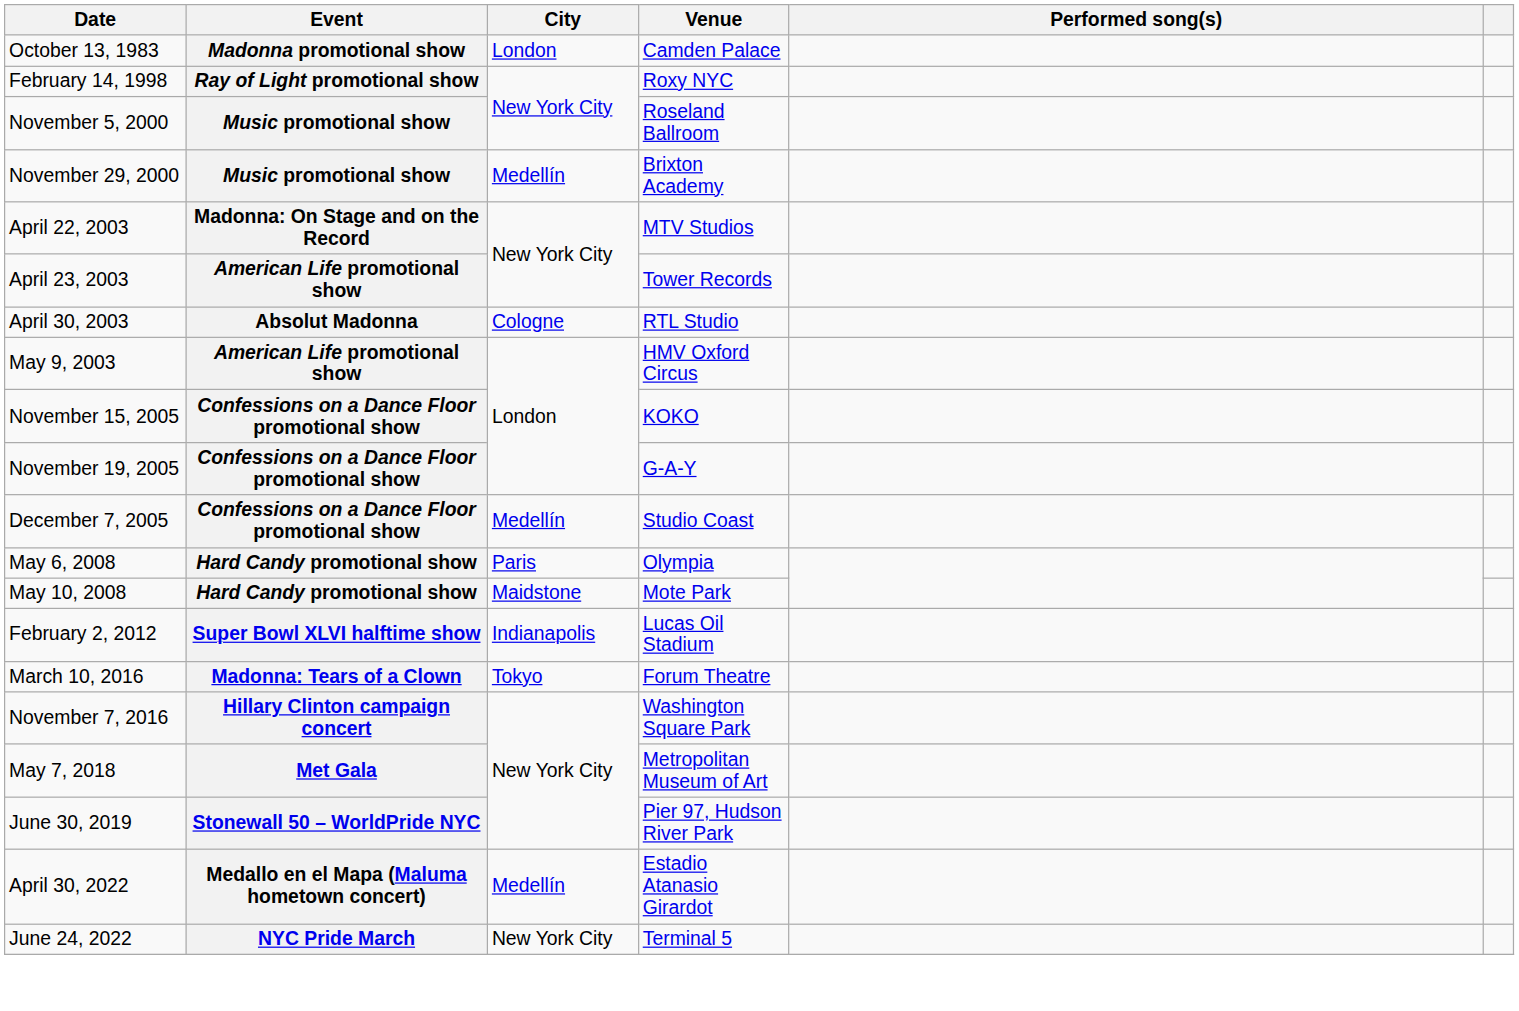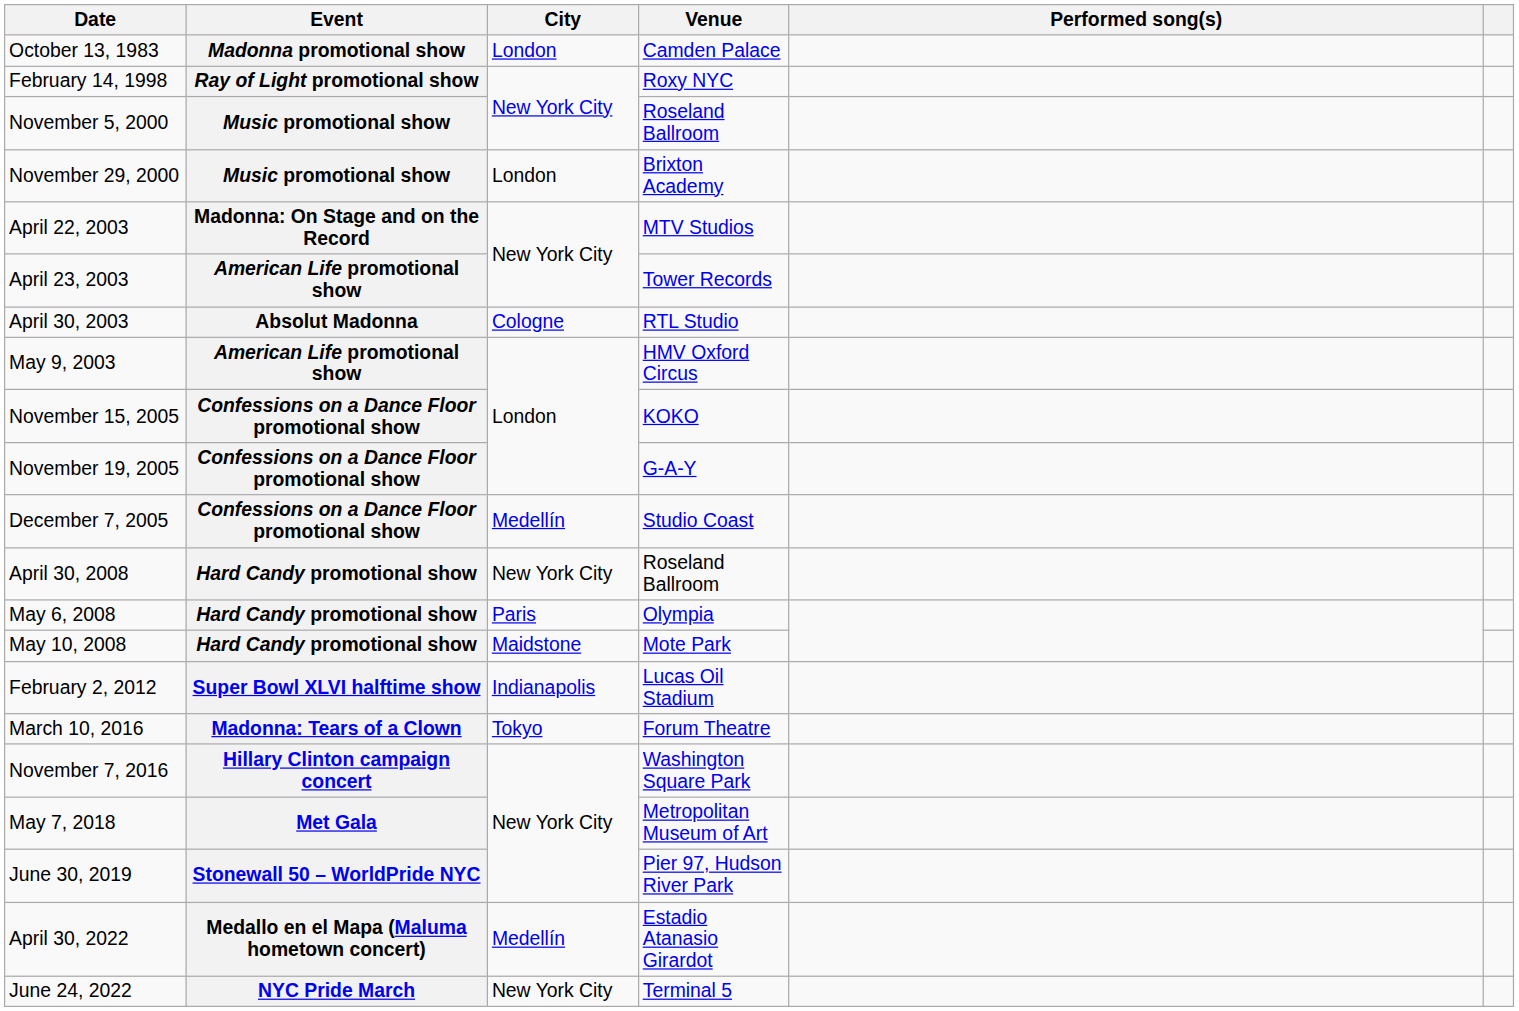 <table class="wikitable plainrowheaders">
 <tr>
 <th style="width:12%;">Date</th>
 <th style="width:20%;">Event</th>
 <th style="width:10%;">City</th>
 <th style="width:10%;">Venue</th>
 <th class="unsortable">Performed song(s)</th>
 <th scope="col" width=2% class="unsortable"></th>
 </tr>
 <tr>
 <td>October 13, 1983</td>
 <th scope="row"><em>Madonna</em> promotional show</th>
 <td><a href='#'>London</a></td>
 <td><a href='#'>Camden Palace</a></td>
 <td></td>
 <td></td>
 </tr>
 <tr>
 <td>February 14, 1998</td>
 <th scope="row"><em>Ray of Light</em> promotional show</th>
 <td rowspan="2"><a href='#'>New York City</a></td>
 <td><a href='#'>Roxy NYC</a></td>
 <td></td>
 <td></td>
 </tr>
 <tr>
 <td>November 5, 2000</td>
 <th scope="row"><em>Music</em> promotional show</th>
 <td><a href='#'>Roseland Ballroom</a></td>
 <td></td>
 <td></td>
 </tr>
 <tr>
 <td>November 29, 2000</td>
 <th scope="row"><em>Music</em> promotional show</th>
-<td><a href='#'>Medellín</a></td>
+<td>London</td>
 <td><a href='#'>Brixton Academy</a></td>
 <td></td>
 <td></td>
 </tr>
 <tr>
 <td>April 22, 2003</td>
 <th scope="row">Madonna: On Stage and on the Record</th>
 <td rowspan="2">New York City</td>
 <td><a href='#'>MTV Studios</a></td>
 <td></td>
 <td></td>
 </tr>
 <tr>
 <td>April 23, 2003</td>
 <th scope="row"><em>American Life</em> promotional show</th>
 <td><a href='#'>Tower Records</a></td>
 <td></td>
 <td></td>
 </tr>
 <tr>
 <td>April 30, 2003</td>
 <th scope="row">Absolut Madonna</th>
 <td><a href='#'>Cologne</a></td>
 <td><a href='#'>RTL Studio</a></td>
 <td></td>
 <td></td>
 </tr>
 <tr>
 <td>May 9, 2003</td>
 <th scope="row"><em>American Life</em> promotional show</th>
 <td rowspan="3">London</td>
 <td><a href='#'>HMV Oxford Circus</a></td>
 <td></td>
 <td></td>
 </tr>
 <tr>
 <td>November 15, 2005</td>
 <th scope="row"><em>Confessions on a Dance Floor</em> promotional show</th>
 <td><a href='#'>KOKO</a></td>
 <td></td>
 <td></td>
 </tr>
 <tr>
 <td>November 19, 2005</td>
 <th scope="row"><em>Confessions on a Dance Floor</em> promotional show</th>
 <td><a href='#'>G-A-Y</a></td>
 <td></td>
 <td></td>
 </tr>
 <tr>
 <td>December 7, 2005</td>
 <th scope="row"><em>Confessions on a Dance Floor</em> promotional show</th>
 <td><a href='#'>Medellín</a></td>
 <td><a href='#'>Studio Coast</a></td>
+<td></td>
+<td></td>
+</tr>
+<tr>
+<td>April 30, 2008</td>
+<th scope="row"><em>Hard Candy</em> promotional show</th>
+<td>New York City</td>
+<td>Roseland Ballroom</td>
 <td></td>
 <td></td>
 </tr>
 <tr>
 <td>May 6, 2008</td>
 <th scope="row"><em>Hard Candy</em> promotional show</th>
 <td><a href='#'>Paris</a></td>
 <td><a href='#'>Olympia</a></td>
 <td rowspan="2"></td>
 <td></td>
 </tr>
 <tr>
 <td>May 10, 2008</td>
 <th scope="row"><em>Hard Candy</em> promotional show</th>
 <td><a href='#'>Maidstone</a></td>
 <td><a href='#'>Mote Park</a></td>
 <td></td>
 </tr>
 <tr>
 <td>February 2, 2012</td>
 <th scope="row"><a href='#'>Super Bowl XLVI halftime show</a></th>
 <td><a href='#'>Indianapolis</a></td>
 <td><a href='#'>Lucas Oil Stadium</a></td>
 <td></td>
 <td></td>
 </tr>
 <tr>
 <td>March 10, 2016</td>
 <th scope="row"><a href='#'>Madonna: Tears of a Clown</a></th>
 <td><a href='#'>Tokyo</a></td>
 <td><a href='#'>Forum Theatre</a></td>
 <td></td>
 <td></td>
 </tr>
 <tr>
 <td>November 7, 2016</td>
 <th scope="row"><a href='#'>Hillary Clinton campaign concert</a></th>
 <td rowspan="3">New York City</td>
 <td><a href='#'>Washington Square Park</a></td>
 <td></td>
 <td></td>
 </tr>
 <tr>
 <td>May 7, 2018</td>
 <th scope="row"><a href='#'>Met Gala</a></th>
 <td><a href='#'>Metropolitan Museum of Art</a></td>
 <td></td>
 <td></td>
 </tr>
 <tr>
 <td>June 30, 2019</td>
 <th scope="row"><a href='#'>Stonewall 50 – WorldPride NYC</a></th>
 <td><a href='#'>Pier 97, Hudson River Park</a></td>
 <td></td>
 <td></td>
 </tr>
 <tr>
 <td>April 30, 2022</td>
 <th scope="row">Medallo en el Mapa (<a href='#'>Maluma</a> hometown concert)</th>
 <td><a href='#'>Medellín</a></td>
 <td><a href='#'>Estadio Atanasio Girardot</a></td>
 <td></td>
 <td></td>
 </tr>
 <tr>
 <td>June 24, 2022</td>
 <th scope="row"><a href='#'>NYC Pride March</a></th>
 <td>New York City</td>
 <td><a href='#'>Terminal 5</a></td>
 <td></td>
 <td></td>
 </tr>
 <tr>
 </tr>
 </table>
